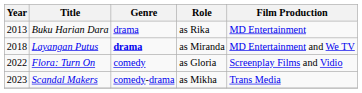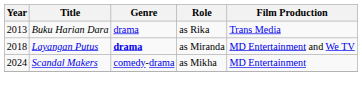 <table class="wikitable" style="font-size: 95%;">
 <tr>
 <th>Year</th>
 <th>Title</th>
 <th>Genre</th>
 <th>Role</th>
 <th>Film Production</th>
 </tr>
 <tr>
 <td>2013</td>
 <td><em>Buku Harian Dara</em></td>
 <td><a href='#'>drama</a></td>
 <td>as Rika</td>
-<td><a href='#'>MD Entertainment</a></td>
+<td><a href='#'>Trans Media</a></td>
 </tr>
 <tr>
 <td>2018</td>
 <td><a href='#'><em>Layangan Putus</em></a></td>
 <td><strong><a href='#'>drama</a></strong></td>
 <td>as Miranda</td>
 <td><a href='#'>MD Entertainment</a> and <a href='#'>We TV</a></td>
 </tr>
 <tr>
-<td>2022</td>
-<td><a href='#'><em>Flora: Turn On</em></a></td>
-<td><a href='#'>comedy</a></td>
-<td>as Gloria</td>
-<td><a href='#'>Screenplay Films</a> and <a href='#'>Vidio</a></td>
-</tr>
-<tr>
-<td>2023</td>
+<td>2024</td>
 <td><a href='#'><em>Scandal Makers</em></a></td>
 <td><a href='#'>comedy</a>-<a href='#'>drama</a></td>
 <td>as Mikha</td>
-<td><a href='#'>Trans Media</a></td>
+<td><a href='#'>MD Entertainment</a></td>
 </tr>
 <tr>
 </tr>
 </table>
